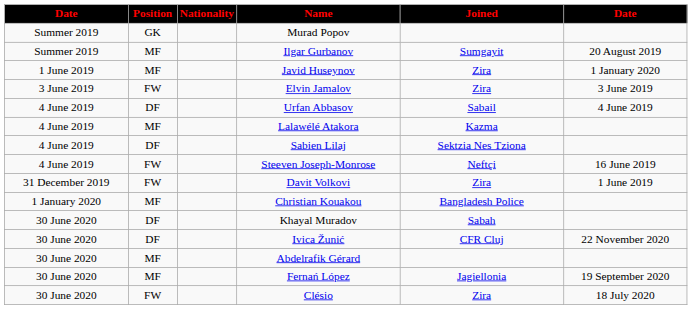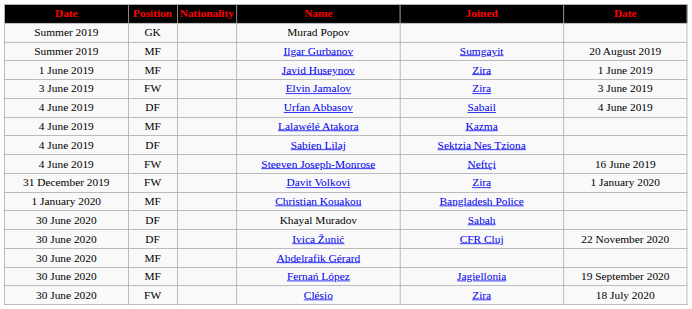 <table class="wikitable"  style="text-align:center; font-size:90%; ">
 <tr>
 <th style="background:#000000; color:#FF0000; width:150px;">Date</th>
 <th style="background:#000000; color:#FF0000; width:55px;">Position</th>
 <th style="background:#000000; color:#FF0000; width:55px;">Nationality</th>
 <th style="background:#000000; color:#FF0000; width:200px;">Name</th>
 <th style="background:#000000; color:#FF0000; width:200px;">Joined</th>
 <th style="background:#000000; color:#FF0000; width:150px;">Date</th>
 </tr>
 <tr>
 <td>Summer 2019</td>
 <td>GK</td>
 <td></td>
 <td>Murad Popov</td>
 <td></td>
 <td></td>
 </tr>
 <tr>
 <td>Summer 2019</td>
 <td>MF</td>
 <td></td>
 <td><a href='#'>Ilgar Gurbanov</a></td>
 <td><a href='#'>Sumgayit</a></td>
 <td>20 August 2019</td>
 </tr>
 <tr>
 <td>1 June 2019</td>
 <td>MF</td>
 <td></td>
 <td><a href='#'>Javid Huseynov</a></td>
 <td><a href='#'>Zira</a></td>
-<td>1 January 2020</td>
+<td>1 June 2019</td>
 </tr>
 <tr>
 <td>3 June 2019</td>
 <td>FW</td>
 <td></td>
 <td><a href='#'>Elvin Jamalov</a></td>
 <td><a href='#'>Zira</a></td>
 <td>3 June 2019</td>
 </tr>
 <tr>
 <td>4 June 2019</td>
 <td>DF</td>
 <td></td>
 <td><a href='#'>Urfan Abbasov</a></td>
 <td><a href='#'>Sabail</a></td>
 <td>4 June 2019</td>
 </tr>
 <tr>
 <td>4 June 2019</td>
 <td>MF</td>
 <td></td>
 <td><a href='#'>Lalawélé Atakora</a></td>
 <td><a href='#'>Kazma</a></td>
 <td></td>
 </tr>
 <tr>
 <td>4 June 2019</td>
 <td>DF</td>
 <td></td>
 <td><a href='#'>Sabien Lilaj</a></td>
 <td><a href='#'>Sektzia Nes Tziona</a></td>
 <td></td>
 </tr>
 <tr>
 <td>4 June 2019</td>
 <td>FW</td>
 <td></td>
 <td><a href='#'>Steeven Joseph-Monrose</a></td>
 <td><a href='#'>Neftçi</a></td>
 <td>16 June 2019</td>
 </tr>
 <tr>
 <td>31 December 2019</td>
 <td>FW</td>
 <td></td>
 <td><a href='#'>Davit Volkovi</a></td>
 <td><a href='#'>Zira</a></td>
-<td>1 June 2019</td>
+<td>1 January 2020</td>
 </tr>
 <tr>
 <td>1 January 2020</td>
 <td>MF</td>
 <td></td>
 <td><a href='#'>Christian Kouakou</a></td>
 <td><a href='#'>Bangladesh Police</a></td>
 <td></td>
 </tr>
 <tr>
 <td>30 June 2020</td>
 <td>DF</td>
 <td></td>
 <td>Khayal Muradov</td>
 <td><a href='#'>Sabah</a></td>
 <td></td>
 </tr>
 <tr>
 <td>30 June 2020</td>
 <td>DF</td>
 <td></td>
 <td><a href='#'>Ivica Žunić</a></td>
 <td><a href='#'>CFR Cluj</a></td>
 <td>22 November 2020</td>
 </tr>
 <tr>
 <td>30 June 2020</td>
 <td>MF</td>
 <td></td>
 <td><a href='#'>Abdelrafik Gérard</a></td>
 <td></td>
 <td></td>
 </tr>
 <tr>
 <td>30 June 2020</td>
 <td>MF</td>
 <td></td>
 <td><a href='#'>Fernań López</a></td>
 <td><a href='#'>Jagiellonia</a></td>
 <td>19 September 2020</td>
 </tr>
 <tr>
 <td>30 June 2020</td>
 <td>FW</td>
 <td></td>
 <td><a href='#'>Clésio</a></td>
 <td><a href='#'>Zira</a></td>
 <td>18 July 2020</td>
 </tr>
 </table>
